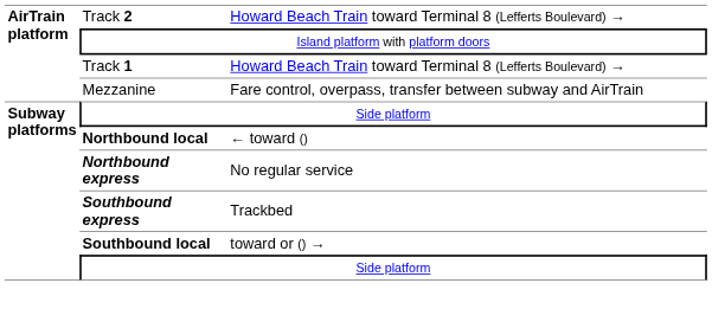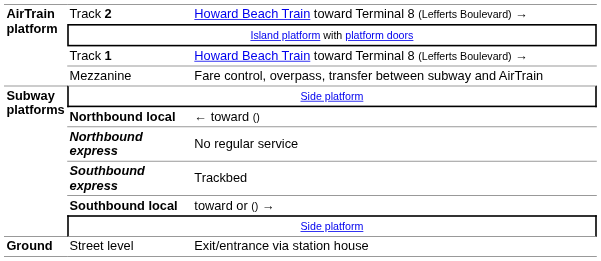 <table border=0 cellspacing=0 cellpadding=3>
 <tr>
 <td style="border-top:solid 1px gray;" width=50 rowspan=4 valign=top><strong>AirTrain platform</strong></td>
 <td style="border-top:solid 1px gray;" width=150>Track <strong>2</strong></td>
 <td style="border-top:solid 1px gray;" width=500>  <a href='#'>Howard Beach Train</a> toward Terminal 8 <small>(Lefferts Boulevard)</small> →</td>
 </tr>
 <tr>
 <td style="border-top:solid 2px black;border-right:solid 2px black;border-left:solid 2px black;border-bottom:solid 2px black;text-align:center;" colspan=2><small><a href='#'>Island platform</a> with <a href='#'>platform doors</a> </small></td>
 </tr>
 <tr>
 <td style="border-bottom:solid 1px gray;">Track <strong>1</strong></td>
 <td style="border-bottom:solid 1px gray;">  <a href='#'>Howard Beach Train</a> toward Terminal 8 <small>(Lefferts Boulevard)</small> →</td>
 </tr>
 <tr>
 <td>Mezzanine</td>
 <td>Fare control, overpass, transfer between subway and AirTrain</td>
 </tr>
 <tr>
 <td style="border-top:solid 1px gray;border-bottom:solid 1px gray;" rowspan=6 valign=top><strong>Subway platforms</strong></td>
 <td style="border-top:solid 1px gray;border-right:solid 2px black;border-left:solid 2px black;border-bottom:solid 2px black;text-align:center;" colspan=2><small><a href='#'>Side platform</a> </small></td>
 </tr>
 <tr>
 <td><span><strong>Northbound local</strong></span></td>
 <td>←  toward  <small>()</small></td>
 </tr>
 <tr>
 <td style="border-top:solid 1px gray;"><strong><em>Northbound express</em></strong></td>
 <td style="border-top:solid 1px gray;"> No regular service</td>
 </tr>
 <tr>
 <td style="border-top:solid 1px gray;"><strong><em>Southbound express</em></strong></td>
 <td style="border-top:solid 1px gray;"> Trackbed</td>
 </tr>
 <tr>
 <td style="border-top:solid 1px gray;"><span><strong>Southbound local</strong></span></td>
 <td style="border-top:solid 1px gray;">  toward  or  <small>()</small> →</td>
 </tr>
 <tr>
 <td style="border-bottom:solid 1px gray;border-top:solid 2px black;border-right:solid 2px black;border-left:solid 2px black;text-align:center;" colspan=2><small><a href='#'>Side platform</a> </small></td>
 </tr>
+<tr>
+<td style="border-bottom:solid 1px gray;"><strong>Ground</strong></td>
+<td style="border-bottom:solid 1px gray;">Street level</td>
+<td style="border-bottom:solid 1px gray;">Exit/entrance via station house<br></td>
+</tr>
 </table>
